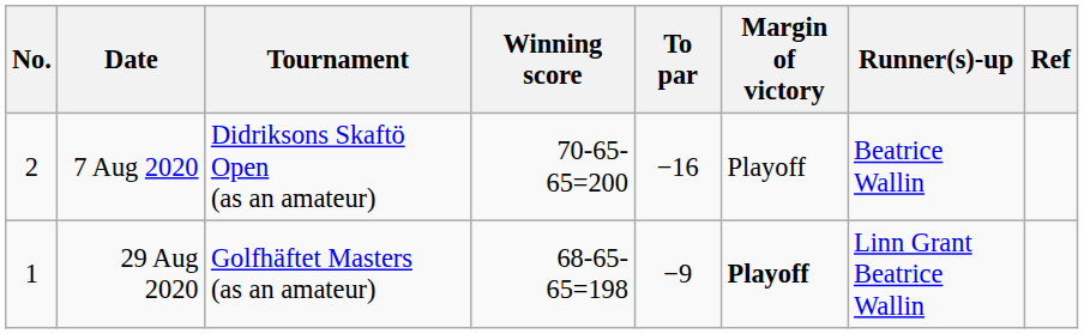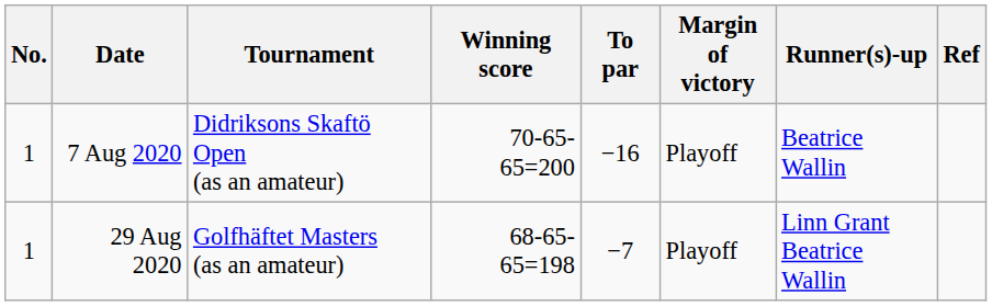 <table class="wikitable" style="font-size:95%;">
 <tr>
 <th>No.</th>
 <th>Date</th>
 <th>Tournament</th>
 <th>Winning<br>score</th>
 <th>To par</th>
 <th>Margin of<br>victory</th>
 <th>Runner(s)-up</th>
 <th>Ref</th>
 </tr>
 <tr>
-<td align=center>2</td>
+<td align=center>1</td>
 <td align=right>7 Aug <a href='#'>2020</a></td>
 <td><a href='#'>Didriksons Skaftö Open</a><br>(as an amateur)</td>
 <td align=right>70-65-65=200</td>
 <td align=center>−16</td>
 <td>Playoff</td>
 <td> <a href='#'>Beatrice Wallin</a></td>
 <td></td>
 </tr>
 <tr>
 <td align=center>1</td>
 <td align=right>29 Aug 2020</td>
 <td><a href='#'>Golfhäftet Masters</a><br>(as an amateur)</td>
 <td align=right>68-65-65=198</td>
-<td align=center>−9</td>
-<td><strong>Playoff</strong></td>
+<td align=center>−7</td>
+<td>Playoff</td>
 <td> <a href='#'>Linn Grant</a><br> <a href='#'>Beatrice Wallin</a></td>
 <td></td>
 </tr>
 </table>
